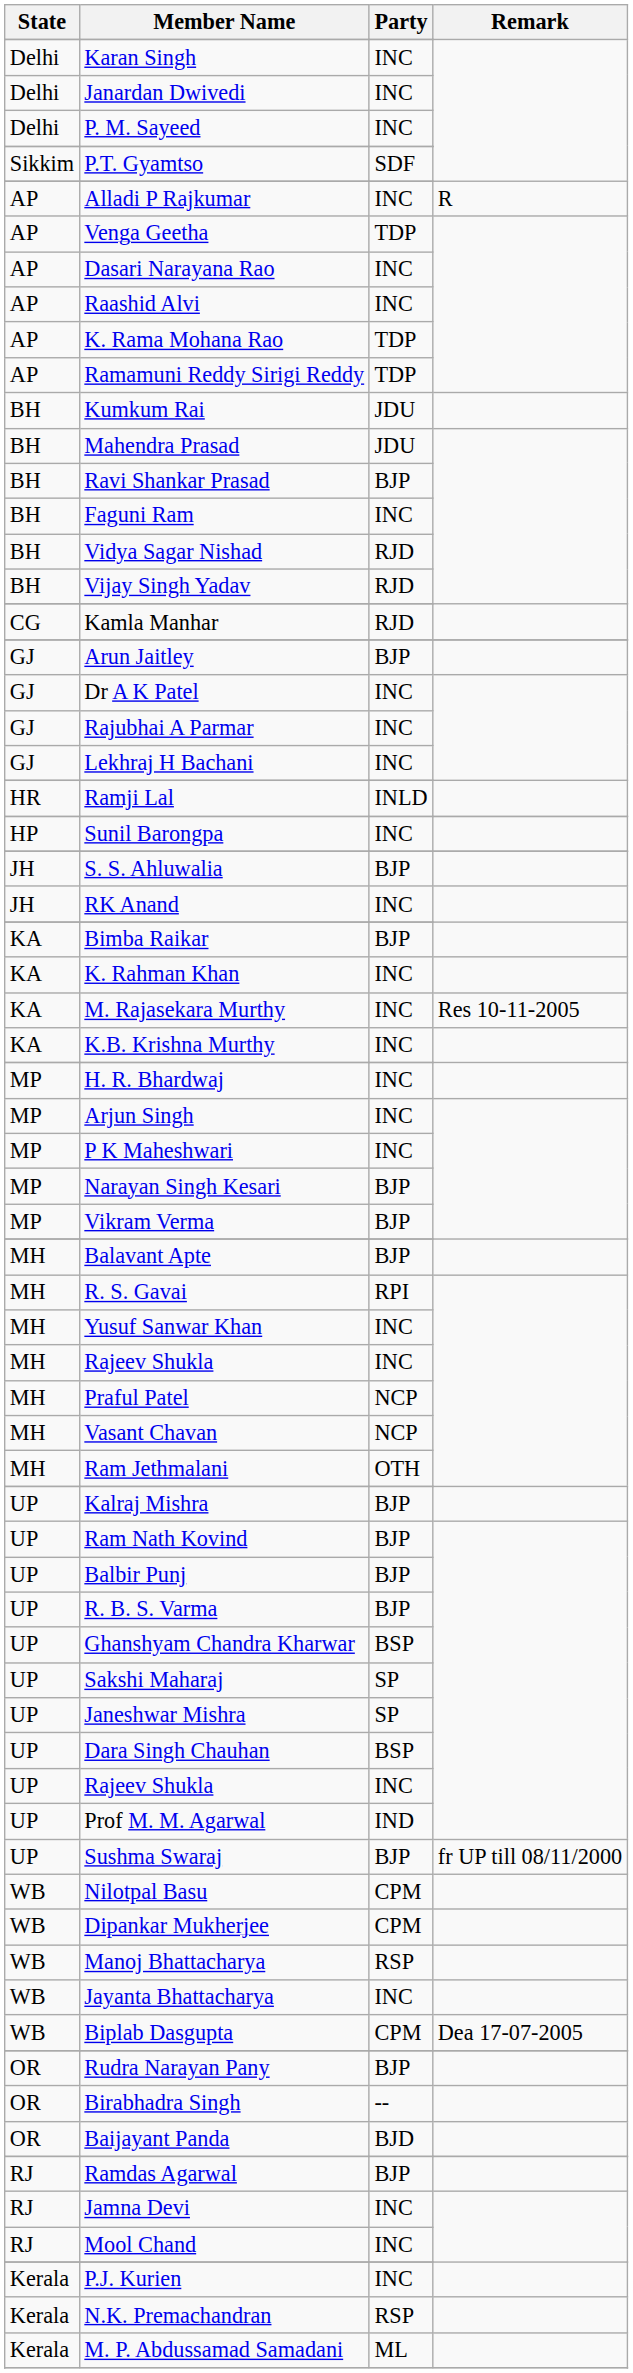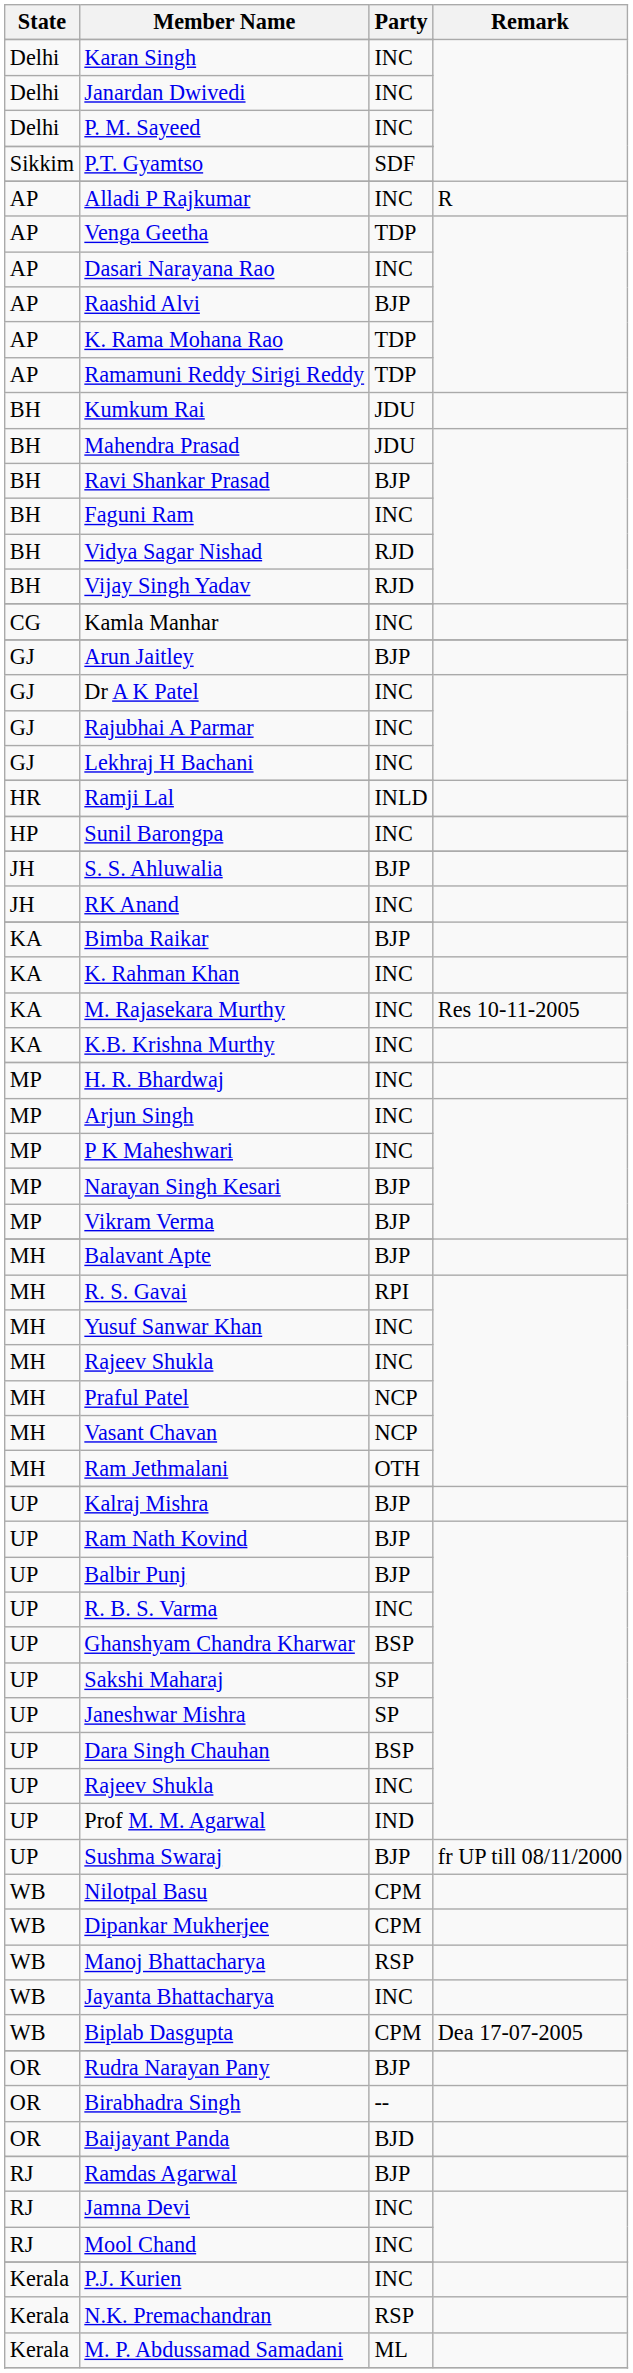 <table class="wikitable sortable">
 <tr>
 <th>State</th>
 <th>Member Name</th>
 <th>Party</th>
 <th>Remark</th>
 </tr>
 <tr>
 </tr>
 <tr>
 <td>Delhi</td>
 <td><a href='#'>Karan Singh</a></td>
 <td>INC</td>
 </tr>
 <tr>
 <td>Delhi</td>
 <td><a href='#'>Janardan Dwivedi</a></td>
 <td>INC</td>
 </tr>
 <tr>
 <td>Delhi</td>
 <td><a href='#'>P. M. Sayeed</a></td>
 <td>INC</td>
 </tr>
 <tr>
 </tr>
 <tr>
 <td>Sikkim</td>
 <td><a href='#'>P.T. Gyamtso</a></td>
 <td>SDF</td>
 </tr>
 <tr>
 </tr>
 <tr>
 <td>AP</td>
 <td><a href='#'>Alladi P Rajkumar</a></td>
 <td>INC</td>
 <td>R</td>
 </tr>
 <tr>
 <td>AP</td>
 <td><a href='#'>Venga Geetha</a></td>
 <td>TDP</td>
 </tr>
 <tr>
 <td>AP</td>
 <td><a href='#'>Dasari Narayana Rao</a></td>
 <td>INC</td>
 </tr>
 <tr>
 <td>AP</td>
 <td><a href='#'>Raashid Alvi</a></td>
-<td>INC</td>
+<td>BJP</td>
 </tr>
 <tr>
 <td>AP</td>
 <td><a href='#'>K. Rama Mohana Rao</a></td>
 <td>TDP</td>
 </tr>
 <tr>
 <td>AP</td>
 <td><a href='#'>Ramamuni Reddy Sirigi Reddy</a></td>
 <td>TDP</td>
 </tr>
 <tr>
 <td>BH</td>
 <td><a href='#'>Kumkum Rai</a></td>
 <td>JDU</td>
 <td></td>
 </tr>
 <tr>
 <td>BH</td>
 <td><a href='#'>Mahendra Prasad</a></td>
 <td>JDU</td>
 </tr>
 <tr>
 <td>BH</td>
 <td><a href='#'>Ravi Shankar Prasad</a></td>
 <td>BJP</td>
 </tr>
 <tr>
 <td>BH</td>
 <td><a href='#'>Faguni Ram</a></td>
 <td>INC</td>
 </tr>
 <tr>
 <td>BH</td>
 <td><a href='#'>Vidya Sagar Nishad</a></td>
 <td>RJD</td>
 </tr>
 <tr>
 <td>BH</td>
 <td><a href='#'>Vijay Singh Yadav</a></td>
 <td>RJD</td>
 </tr>
 <tr>
 </tr>
 <tr>
 <td>CG</td>
 <td>Kamla Manhar</td>
-<td>RJD</td>
+<td>INC</td>
 <td></td>
 </tr>
 <tr>
 </tr>
 <tr>
 <td>GJ</td>
 <td><a href='#'>Arun Jaitley</a></td>
 <td>BJP</td>
 <td></td>
 </tr>
 <tr>
 <td>GJ</td>
 <td>Dr <a href='#'>A K Patel</a></td>
 <td>INC</td>
 </tr>
 <tr>
 <td>GJ</td>
 <td><a href='#'>Rajubhai A Parmar</a></td>
 <td>INC</td>
 </tr>
 <tr>
 <td>GJ</td>
 <td><a href='#'>Lekhraj H Bachani</a></td>
 <td>INC</td>
 </tr>
 <tr>
 </tr>
 <tr>
 <td>HR</td>
 <td><a href='#'>Ramji Lal</a></td>
 <td>INLD</td>
 <td></td>
 </tr>
 <tr>
 </tr>
 <tr>
 <td>HP</td>
 <td><a href='#'>Sunil Barongpa</a></td>
 <td>INC</td>
 <td></td>
 </tr>
 <tr>
 </tr>
 <tr>
 <td>JH</td>
 <td><a href='#'>S. S. Ahluwalia</a></td>
 <td>BJP</td>
 <td></td>
 </tr>
 <tr>
 <td>JH</td>
 <td><a href='#'>RK Anand</a></td>
 <td>INC</td>
 </tr>
 <tr>
 </tr>
 <tr>
 <td>KA</td>
 <td><a href='#'>Bimba Raikar</a></td>
 <td>BJP</td>
 <td></td>
 </tr>
 <tr>
 <td>KA</td>
 <td><a href='#'>K. Rahman Khan</a></td>
 <td>INC</td>
 </tr>
 <tr>
 <td>KA</td>
 <td><a href='#'>M. Rajasekara Murthy</a></td>
 <td>INC</td>
 <td>Res 10-11-2005</td>
 </tr>
 <tr>
 <td>KA</td>
 <td><a href='#'>K.B. Krishna Murthy</a></td>
 <td>INC</td>
 </tr>
 <tr>
 </tr>
 <tr>
 <td>MP</td>
 <td><a href='#'>H. R. Bhardwaj</a></td>
 <td>INC</td>
 <td></td>
 </tr>
 <tr>
 <td>MP</td>
 <td><a href='#'>Arjun Singh</a></td>
 <td>INC</td>
 </tr>
 <tr>
 <td>MP</td>
 <td><a href='#'>P K Maheshwari</a></td>
 <td>INC</td>
 </tr>
 <tr>
 <td>MP</td>
 <td><a href='#'>Narayan Singh Kesari</a></td>
 <td>BJP</td>
 </tr>
 <tr>
 <td>MP</td>
 <td><a href='#'>Vikram Verma</a></td>
 <td>BJP</td>
 </tr>
 <tr>
 </tr>
 <tr>
 <td>MH</td>
 <td><a href='#'>Balavant Apte</a></td>
 <td>BJP</td>
 <td></td>
 </tr>
 <tr>
 <td>MH</td>
 <td><a href='#'>R. S. Gavai</a></td>
 <td>RPI</td>
 </tr>
 <tr>
 <td>MH</td>
 <td><a href='#'>Yusuf Sanwar Khan</a></td>
 <td>INC</td>
 </tr>
 <tr>
 <td>MH</td>
 <td><a href='#'>Rajeev Shukla</a></td>
 <td>INC</td>
 </tr>
 <tr>
 <td>MH</td>
 <td><a href='#'>Praful Patel</a></td>
 <td>NCP</td>
 </tr>
 <tr>
 <td>MH</td>
 <td><a href='#'>Vasant Chavan</a></td>
 <td>NCP</td>
 </tr>
 <tr>
 <td>MH</td>
 <td><a href='#'>Ram Jethmalani</a></td>
 <td>OTH</td>
 </tr>
 <tr>
 </tr>
 <tr>
 <td>UP </td>
 <td><a href='#'>Kalraj Mishra</a></td>
 <td>BJP</td>
 <td></td>
 </tr>
 <tr>
 <td>UP</td>
 <td><a href='#'>Ram Nath Kovind</a></td>
 <td>BJP</td>
 </tr>
 <tr>
 <td>UP</td>
 <td><a href='#'>Balbir Punj</a></td>
 <td>BJP</td>
 </tr>
 <tr>
 <td>UP</td>
 <td><a href='#'>R. B. S. Varma</a></td>
-<td>BJP</td>
+<td>INC</td>
 </tr>
 <tr>
 <td>UP</td>
 <td><a href='#'>Ghanshyam Chandra Kharwar</a></td>
 <td>BSP</td>
 </tr>
 <tr>
 <td>UP</td>
 <td><a href='#'>Sakshi Maharaj</a></td>
 <td>SP</td>
 </tr>
 <tr>
 <td>UP</td>
 <td><a href='#'>Janeshwar Mishra</a></td>
 <td>SP</td>
 </tr>
 <tr>
 <td>UP</td>
 <td><a href='#'>Dara Singh Chauhan</a></td>
 <td>BSP</td>
 </tr>
 <tr>
 <td>UP</td>
 <td><a href='#'>Rajeev Shukla</a></td>
 <td>INC</td>
 </tr>
 <tr>
 <td>UP</td>
 <td>Prof <a href='#'>M. M. Agarwal</a></td>
 <td>IND</td>
 </tr>
 <tr>
 <td>UP</td>
 <td><a href='#'>Sushma Swaraj</a></td>
 <td>BJP</td>
 <td>fr UP till 08/11/2000</td>
 </tr>
 <tr>
 <td>WB</td>
 <td><a href='#'>Nilotpal Basu</a></td>
 <td>CPM</td>
 <td></td>
 </tr>
 <tr>
 <td>WB</td>
 <td><a href='#'>Dipankar Mukherjee</a></td>
 <td>CPM</td>
 <td></td>
 </tr>
 <tr>
 <td>WB</td>
 <td><a href='#'>Manoj Bhattacharya</a></td>
 <td>RSP</td>
 <td></td>
 </tr>
 <tr>
 <td>WB</td>
 <td><a href='#'>Jayanta Bhattacharya</a></td>
 <td>INC</td>
 <td></td>
 </tr>
 <tr>
 <td>WB</td>
 <td><a href='#'>Biplab Dasgupta</a></td>
 <td>CPM</td>
 <td>Dea 17-07-2005</td>
 </tr>
 <tr>
 </tr>
 <tr>
 <td>OR</td>
 <td><a href='#'>Rudra Narayan Pany</a></td>
 <td>BJP</td>
 <td></td>
 </tr>
 <tr>
 <td>OR</td>
 <td><a href='#'>Birabhadra Singh</a></td>
 <td>--</td>
 <td></td>
 </tr>
 <tr>
 <td>OR</td>
 <td><a href='#'>Baijayant Panda</a></td>
 <td>BJD</td>
 <td></td>
 </tr>
 <tr>
 </tr>
 <tr>
 <td>RJ </td>
 <td><a href='#'>Ramdas Agarwal</a></td>
 <td>BJP</td>
 <td></td>
 </tr>
 <tr>
 <td>RJ</td>
 <td><a href='#'>Jamna Devi</a></td>
 <td>INC</td>
 </tr>
 <tr>
 <td>RJ</td>
 <td><a href='#'>Mool Chand</a></td>
 <td>INC</td>
 </tr>
 <tr>
 </tr>
 <tr>
 <td>Kerala</td>
 <td><a href='#'>P.J. Kurien</a></td>
 <td>INC</td>
 <td></td>
 </tr>
 <tr>
 <td>Kerala</td>
 <td><a href='#'>N.K. Premachandran</a></td>
 <td>RSP</td>
 <td></td>
 </tr>
 <tr>
 <td>Kerala</td>
 <td><a href='#'>M. P. Abdussamad Samadani</a></td>
 <td>ML</td>
 <td></td>
 </tr>
 <tr>
 </tr>
 <tr>
 </tr>
 </table>
